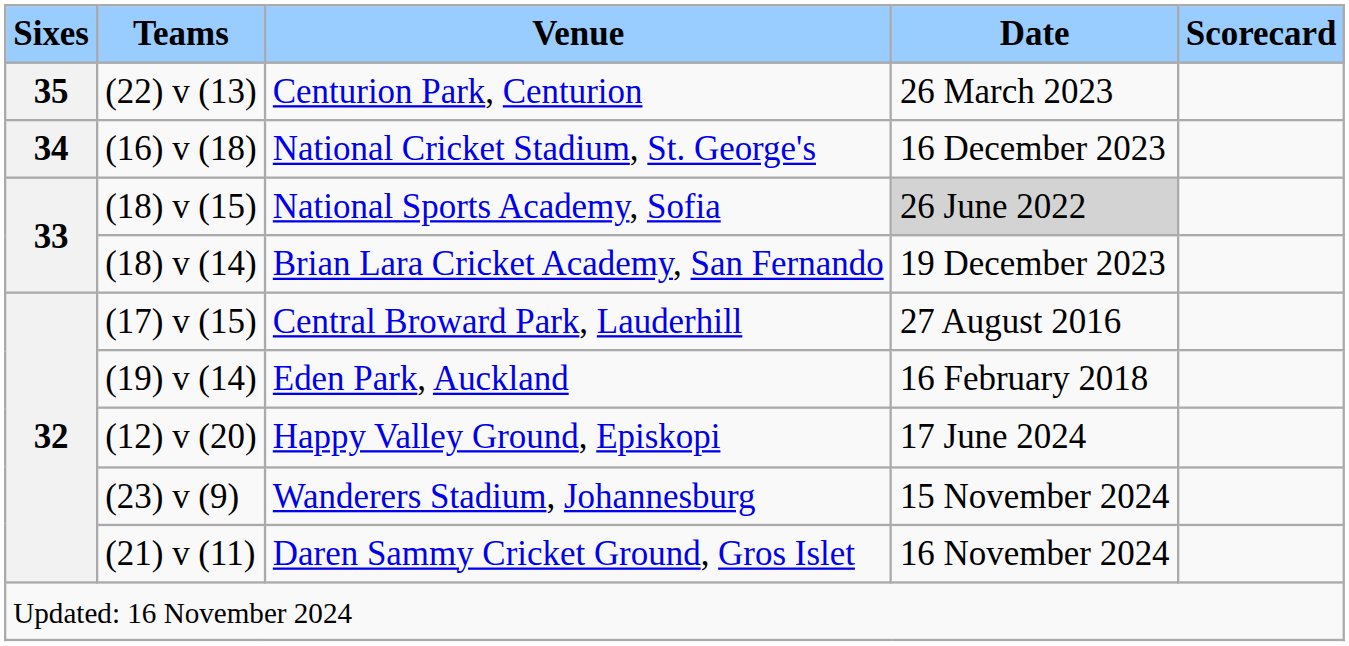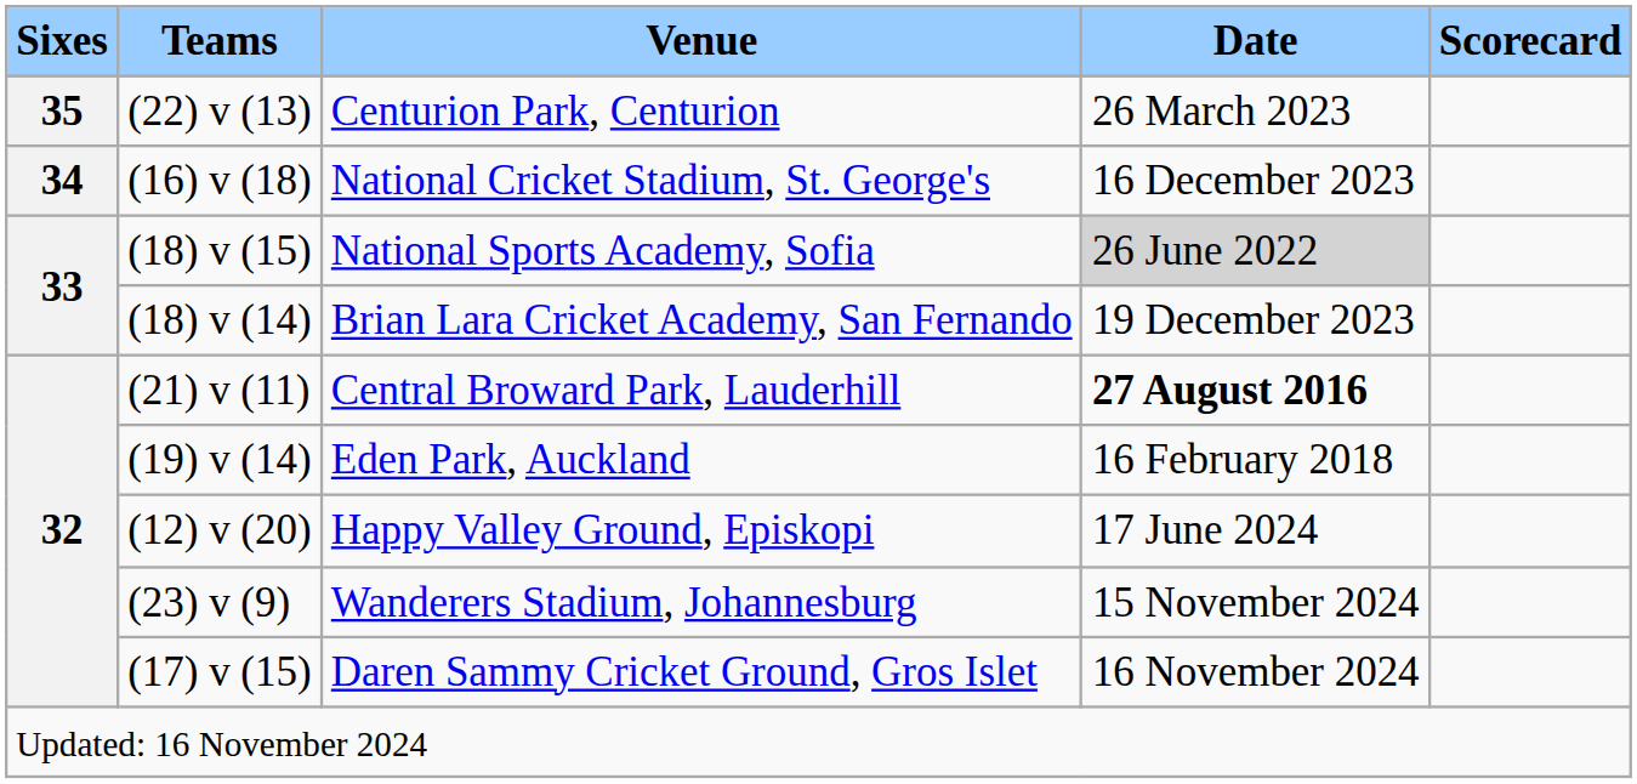 <table class="wikitable sortable defaultleft" style="font-size: 95%">
 <tr>
 <th scope="col" style="background-color:#9cf;">Sixes</th>
 <th scope="col" style="background-color:#9cf;">Teams</th>
 <th scope="col" style="background-color:#9cf;">Venue</th>
 <th scope="col" style="background-color:#9cf;">Date</th>
 <th scope="col" style="background-color:#9cf;">Scorecard</th>
 </tr>
 <tr>
 <th>35</th>
 <td> (22) v  (13)</td>
 <td><a href='#'>Centurion Park</a>, <a href='#'>Centurion</a></td>
 <td>26 March 2023</td>
 <td></td>
 </tr>
 <tr>
 <th>34</th>
 <td> (16) v  (18)</td>
 <td><a href='#'>National Cricket Stadium</a>, <a href='#'>St. George's</a></td>
 <td>16 December 2023</td>
 <td></td>
 </tr>
 <tr>
 <th scope="row" rowspan=2>33</th>
 <td> (18) v  (15)</td>
 <td><a href='#'>National Sports Academy</a>, <a href='#'>Sofia</a></td>
 <td style="background: lightgrey;">26 June 2022</td>
 <td></td>
 </tr>
 <tr>
 <td> (18) v  (14)</td>
 <td><a href='#'>Brian Lara Cricket Academy</a>, <a href='#'>San Fernando</a></td>
 <td>19 December 2023</td>
 <td></td>
 </tr>
 <tr>
 <th scope="row" rowspan=5>32</th>
-<td> (17) v  (15)</td>
+<td> (21) v  (11)</td>
 <td><a href='#'>Central Broward Park</a>, <a href='#'>Lauderhill</a></td>
-<td>27 August 2016</td>
+<td><strong>27 August 2016</strong></td>
 <td></td>
 </tr>
 <tr>
 <td> (19) v  (14)</td>
 <td><a href='#'>Eden Park</a>, <a href='#'>Auckland</a></td>
 <td>16 February 2018</td>
 <td></td>
 </tr>
 <tr>
 <td> (12) v  (20)</td>
 <td><a href='#'>Happy Valley Ground</a>, <a href='#'>Episkopi</a></td>
 <td>17 June 2024</td>
 <td></td>
 </tr>
 <tr>
 <td> (23) v  (9)</td>
 <td><a href='#'>Wanderers Stadium</a>, <a href='#'>Johannesburg</a></td>
 <td>15 November 2024</td>
 <td></td>
 </tr>
 <tr>
-<td> (21) v  (11)</td>
+<td> (17) v  (15)</td>
 <td><a href='#'>Daren Sammy Cricket Ground</a>, <a href='#'>Gros Islet</a></td>
 <td>16 November 2024</td>
 <td></td>
 </tr>
 <tr class="sortbottom">
 <td scope="row" colspan=5 style="text-align:left;"><small>Updated: 16 November 2024</small></td>
 </tr>
 </table>
